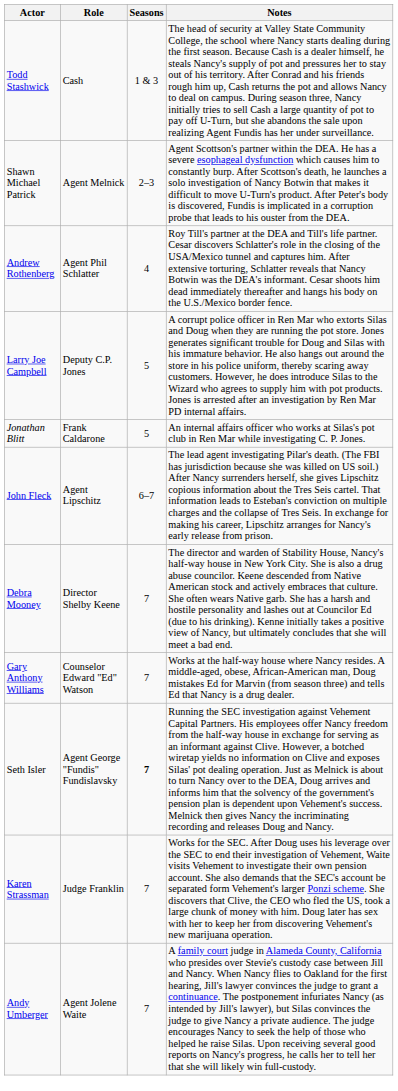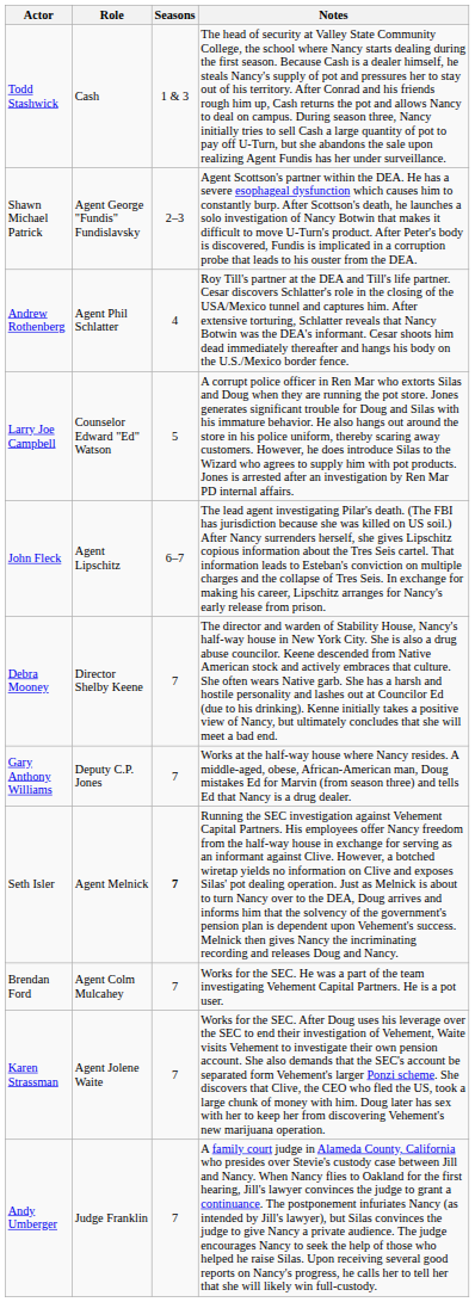 <table class="sortable wikitable">
 <tr>
 <th>Actor</th>
 <th>Role</th>
 <th>Seasons</th>
 <th>Notes</th>
 </tr>
 <tr>
 <td><a href='#'>Todd Stashwick</a></td>
 <td>Cash</td>
 <td align="center">1 & 3</td>
 <td>The head of security at Valley State Community College, the school where Nancy starts dealing during the first season. Because Cash is a dealer himself, he steals Nancy's supply of pot and pressures her to stay out of his territory. After Conrad and his friends rough him up, Cash returns the pot and allows Nancy to deal on campus. During season three, Nancy initially tries to sell Cash a large quantity of pot to pay off U-Turn, but she abandons the sale upon realizing Agent Fundis has her under surveillance.</td>
 </tr>
 <tr>
 <td>Shawn Michael Patrick</td>
-<td>Agent Melnick</td>
+<td>Agent George "Fundis" Fundislavsky</td>
 <td align="center">2–3</td>
 <td>Agent Scottson's partner within the DEA. He has a severe <a href='#'>esophageal dysfunction</a> which causes him to constantly burp. After Scottson's death, he launches a solo investigation of Nancy Botwin that makes it difficult to move U-Turn's product. After Peter's body is discovered, Fundis is implicated in a corruption probe that leads to his ouster from the DEA.</td>
 </tr>
 <tr>
 <td><a href='#'>Andrew Rothenberg</a></td>
 <td>Agent Phil Schlatter</td>
 <td align="center">4</td>
 <td>Roy Till's partner at the DEA and Till's life partner. Cesar discovers Schlatter's role in the closing of the USA/Mexico tunnel and captures him. After extensive torturing, Schlatter reveals that Nancy Botwin was the DEA's informant. Cesar shoots him dead immediately thereafter and hangs his body on the U.S./Mexico border fence.</td>
 </tr>
 <tr>
 <td><a href='#'>Larry Joe Campbell</a></td>
-<td>Deputy C.P. Jones</td>
+<td>Counselor Edward "Ed" Watson</td>
 <td align="center">5</td>
 <td>A corrupt police officer in Ren Mar who extorts Silas and Doug when they are running the pot store. Jones generates significant trouble for Doug and Silas with his immature behavior. He also hangs out around the store in his police uniform, thereby scaring away customers. However, he does introduce Silas to the Wizard who agrees to supply him with pot products. Jones is arrested after an investigation by Ren Mar PD internal affairs.</td>
-</tr>
-<tr>
-<td><em>Jonathan Blitt</em></td>
-<td>Frank Caldarone</td>
-<td align="center">5</td>
-<td>An internal affairs officer who works at Silas's pot club in Ren Mar while investigating C. P. Jones.</td>
 </tr>
 <tr>
 <td><a href='#'>John Fleck</a></td>
 <td>Agent Lipschitz</td>
 <td align="center">6–7</td>
 <td>The lead agent investigating Pilar's death. (The FBI has jurisdiction because she was killed on US soil.) After Nancy surrenders herself, she gives Lipschitz copious information about the Tres Seis cartel. That information leads to Esteban's conviction on multiple charges and the collapse of Tres Seis. In exchange for making his career, Lipschitz arranges for Nancy's early release from prison.</td>
 </tr>
 <tr>
 <td><a href='#'>Debra Mooney</a></td>
 <td>Director Shelby Keene</td>
 <td align="center">7</td>
 <td>The director and warden of Stability House, Nancy's half-way house in New York City. She is also a drug abuse councilor. Keene descended from Native American stock and actively embraces that culture. She often wears Native garb. She has a harsh and hostile personality and lashes out at Councilor Ed (due to his drinking). Kenne initially takes a positive view of Nancy, but ultimately concludes that she will meet a bad end.</td>
 </tr>
 <tr>
 <td><a href='#'>Gary Anthony Williams</a></td>
-<td>Counselor Edward "Ed" Watson</td>
+<td>Deputy C.P. Jones</td>
 <td align="center">7</td>
 <td>Works at the half-way house where Nancy resides. A middle-aged, obese, African-American man, Doug mistakes Ed for Marvin (from season three) and tells Ed that Nancy is a drug dealer.</td>
 </tr>
 <tr>
 <td>Seth Isler</td>
-<td>Agent George "Fundis" Fundislavsky</td>
+<td>Agent Melnick</td>
 <td align="center"><strong>7</strong></td>
 <td>Running the SEC investigation against Vehement Capital Partners. His employees offer Nancy freedom from the half-way house in exchange for serving as an informant against Clive. However, a botched wiretap yields no information on Clive and exposes Silas' pot dealing operation. Just as Melnick is about to turn Nancy over to the DEA, Doug arrives and informs him that the solvency of the government's pension plan is dependent upon Vehement's success. Melnick then gives Nancy the incriminating recording and releases Doug and Nancy.</td>
 </tr>
 <tr>
+<td>Brendan Ford</td>
+<td>Agent Colm Mulcahey</td>
+<td align="center">7</td>
+<td>Works for the SEC. He was a part of the team investigating Vehement Capital Partners. He is a pot user.</td>
+</tr>
+<tr>
 <td><a href='#'>Karen Strassman</a></td>
-<td>Judge Franklin</td>
+<td>Agent Jolene Waite</td>
 <td align="center">7</td>
 <td>Works for the SEC. After Doug uses his leverage over the SEC to end their investigation of Vehement, Waite visits Vehement to investigate their own pension account. She also demands that the SEC's account be separated form Vehement's larger <a href='#'>Ponzi scheme</a>. She discovers that Clive, the CEO who fled the US, took a large chunk of money with him. Doug later has sex with her to keep her from discovering Vehement's new marijuana operation.</td>
 </tr>
 <tr>
 <td><a href='#'>Andy Umberger</a></td>
-<td>Agent Jolene Waite</td>
+<td>Judge Franklin</td>
 <td align="center">7</td>
 <td>A <a href='#'>family court</a> judge in <a href='#'>Alameda County, California</a> who presides over Stevie's custody case between Jill and Nancy. When Nancy flies to Oakland for the first hearing, Jill's lawyer convinces the judge to grant a <a href='#'>continuance</a>. The postponement infuriates Nancy (as intended by Jill's lawyer), but Silas convinces the judge to give Nancy a private audience. The judge encourages Nancy to seek the help of those who helped he raise Silas. Upon receiving several good reports on Nancy's progress, he calls her to tell her that she will likely win full-custody.</td>
 </tr>
 </table>
